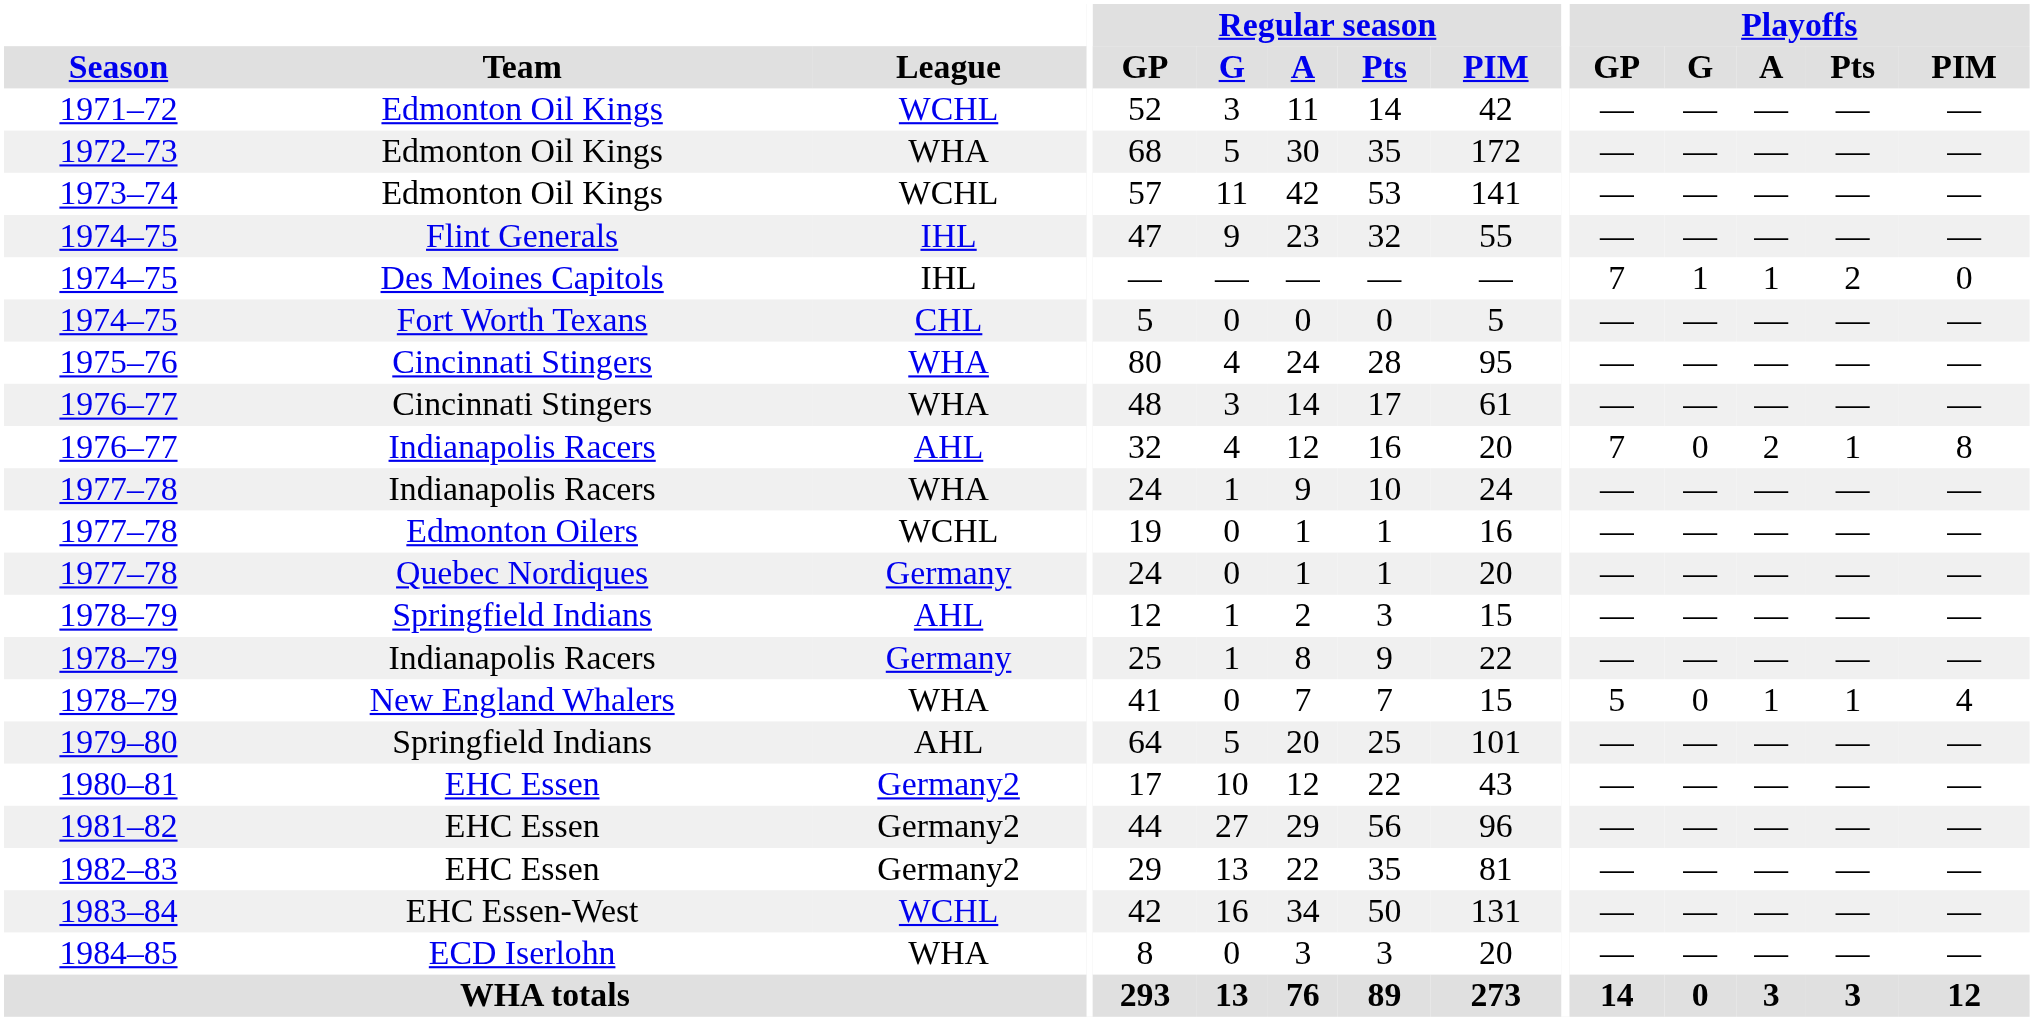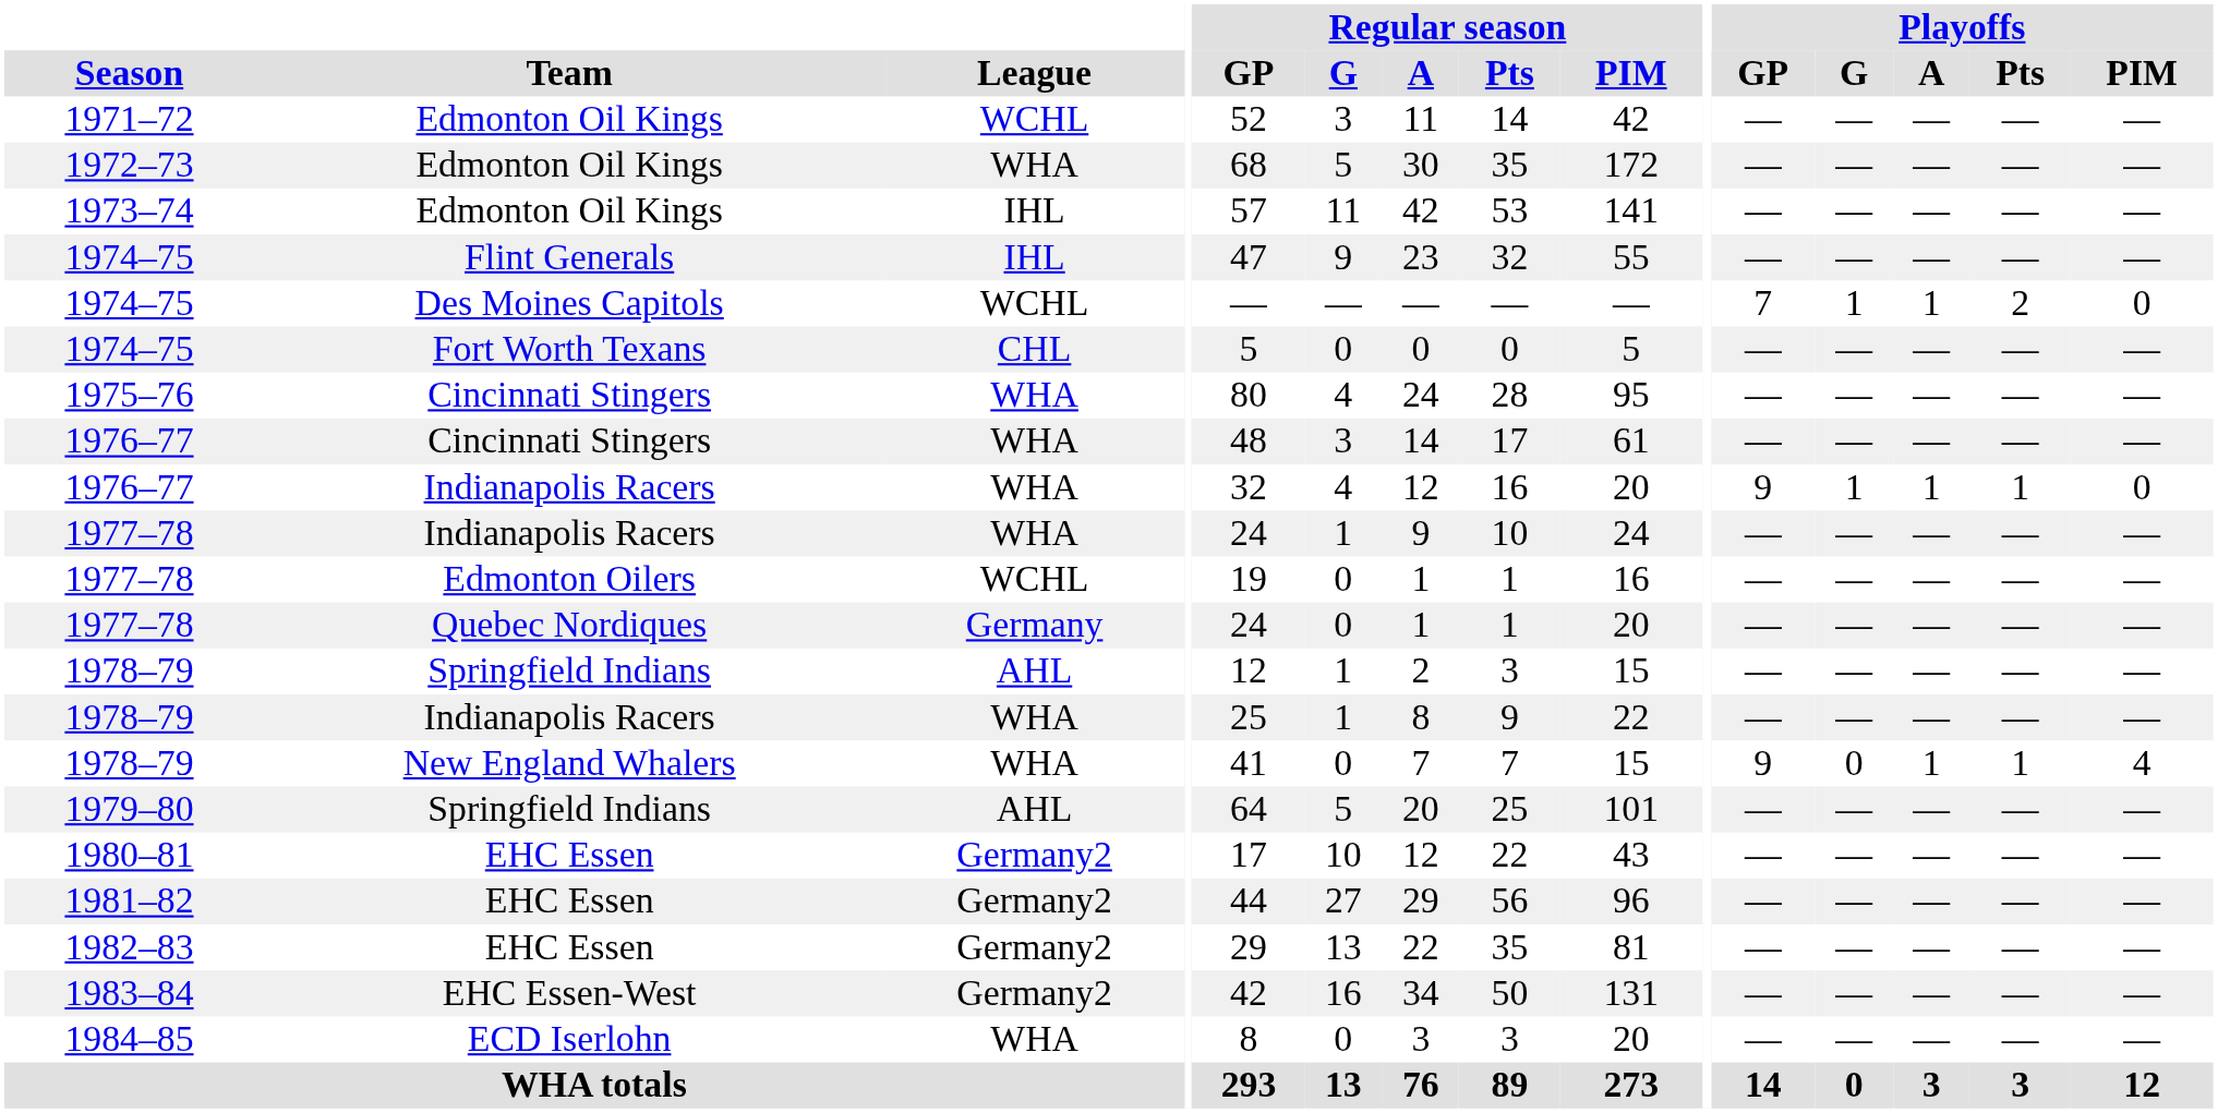 <table border="0" cellpadding="1" cellspacing="0" style="text-align:center; width:60em">
 <tr bgcolor="#e0e0e0">
 <th colspan="3" bgcolor="#ffffff"></th>
 <th rowspan="99" bgcolor="#ffffff"></th>
 <th colspan="5"><a href='#'>Regular season</a></th>
 <th rowspan="99" bgcolor="#ffffff"></th>
 <th colspan="5"><a href='#'>Playoffs</a></th>
 </tr>
 <tr bgcolor="#e0e0e0">
 <th><a href='#'>Season</a></th>
 <th>Team</th>
 <th>League</th>
 <th>GP</th>
 <th><a href='#'>G</a></th>
 <th><a href='#'>A</a></th>
 <th><a href='#'>Pts</a></th>
 <th><a href='#'>PIM</a></th>
 <th>GP</th>
 <th>G</th>
 <th>A</th>
 <th>Pts</th>
 <th>PIM</th>
 </tr>
 <tr>
 <td><a href='#'>1971–72</a></td>
 <td><a href='#'>Edmonton Oil Kings</a></td>
 <td><a href='#'>WCHL</a></td>
 <td>52</td>
 <td>3</td>
 <td>11</td>
 <td>14</td>
 <td>42</td>
 <td>—</td>
 <td>—</td>
 <td>—</td>
 <td>—</td>
 <td>—</td>
 </tr>
 <tr bgcolor="#f0f0f0">
 <td><a href='#'>1972–73</a></td>
 <td>Edmonton Oil Kings</td>
 <td>WHA</td>
 <td>68</td>
 <td>5</td>
 <td>30</td>
 <td>35</td>
 <td>172</td>
 <td>—</td>
 <td>—</td>
 <td>—</td>
 <td>—</td>
 <td>—</td>
 </tr>
 <tr>
 <td><a href='#'>1973–74</a></td>
 <td>Edmonton Oil Kings</td>
-<td>WCHL</td>
+<td>IHL</td>
 <td>57</td>
 <td>11</td>
 <td>42</td>
 <td>53</td>
 <td>141</td>
 <td>—</td>
 <td>—</td>
 <td>—</td>
 <td>—</td>
 <td>—</td>
 </tr>
 <tr bgcolor="#f0f0f0">
 <td><a href='#'>1974–75</a></td>
 <td><a href='#'>Flint Generals</a></td>
 <td><a href='#'>IHL</a></td>
 <td>47</td>
 <td>9</td>
 <td>23</td>
 <td>32</td>
 <td>55</td>
 <td>—</td>
 <td>—</td>
 <td>—</td>
 <td>—</td>
 <td>—</td>
 </tr>
 <tr>
 <td><a href='#'>1974–75</a></td>
 <td><a href='#'>Des Moines Capitols</a></td>
-<td>IHL</td>
+<td>WCHL</td>
 <td>—</td>
 <td>—</td>
 <td>—</td>
 <td>—</td>
 <td>—</td>
 <td>7</td>
 <td>1</td>
 <td>1</td>
 <td>2</td>
 <td>0</td>
 </tr>
 <tr bgcolor="#f0f0f0">
 <td><a href='#'>1974–75</a></td>
 <td><a href='#'>Fort Worth Texans</a></td>
 <td><a href='#'>CHL</a></td>
 <td>5</td>
 <td>0</td>
 <td>0</td>
 <td>0</td>
 <td>5</td>
 <td>—</td>
 <td>—</td>
 <td>—</td>
 <td>—</td>
 <td>—</td>
 </tr>
 <tr>
 <td><a href='#'>1975–76</a></td>
 <td><a href='#'>Cincinnati Stingers</a></td>
 <td><a href='#'>WHA</a></td>
 <td>80</td>
 <td>4</td>
 <td>24</td>
 <td>28</td>
 <td>95</td>
 <td>—</td>
 <td>—</td>
 <td>—</td>
 <td>—</td>
 <td>—</td>
 </tr>
 <tr bgcolor="#f0f0f0">
 <td><a href='#'>1976–77</a></td>
 <td>Cincinnati Stingers</td>
 <td>WHA</td>
 <td>48</td>
 <td>3</td>
 <td>14</td>
 <td>17</td>
 <td>61</td>
 <td>—</td>
 <td>—</td>
 <td>—</td>
 <td>—</td>
 <td>—</td>
 </tr>
 <tr>
 <td><a href='#'>1976–77</a></td>
 <td><a href='#'>Indianapolis Racers</a></td>
-<td><a href='#'>AHL</a></td>
+<td>WHA</td>
 <td>32</td>
 <td>4</td>
 <td>12</td>
 <td>16</td>
 <td>20</td>
-<td>7</td>
+<td>9</td>
+<td>1</td>
+<td>1</td>
+<td>1</td>
 <td>0</td>
-<td>2</td>
-<td>1</td>
-<td>8</td>
 </tr>
 <tr bgcolor="#f0f0f0">
 <td><a href='#'>1977–78</a></td>
 <td>Indianapolis Racers</td>
 <td>WHA</td>
 <td>24</td>
 <td>1</td>
 <td>9</td>
 <td>10</td>
 <td>24</td>
 <td>—</td>
 <td>—</td>
 <td>—</td>
 <td>—</td>
 <td>—</td>
 </tr>
 <tr>
 <td><a href='#'>1977–78</a></td>
 <td><a href='#'>Edmonton Oilers</a></td>
 <td>WCHL</td>
 <td>19</td>
 <td>0</td>
 <td>1</td>
 <td>1</td>
 <td>16</td>
 <td>—</td>
 <td>—</td>
 <td>—</td>
 <td>—</td>
 <td>—</td>
 </tr>
 <tr bgcolor="#f0f0f0">
 <td><a href='#'>1977–78</a></td>
 <td><a href='#'>Quebec Nordiques</a></td>
 <td><a href='#'>Germany</a></td>
 <td>24</td>
 <td>0</td>
 <td>1</td>
 <td>1</td>
 <td>20</td>
 <td>—</td>
 <td>—</td>
 <td>—</td>
 <td>—</td>
 <td>—</td>
 </tr>
 <tr>
 <td><a href='#'>1978–79</a></td>
 <td><a href='#'>Springfield Indians</a></td>
 <td><a href='#'>AHL</a></td>
 <td>12</td>
 <td>1</td>
 <td>2</td>
 <td>3</td>
 <td>15</td>
 <td>—</td>
 <td>—</td>
 <td>—</td>
 <td>—</td>
 <td>—</td>
 </tr>
 <tr bgcolor="#f0f0f0">
 <td><a href='#'>1978–79</a></td>
 <td>Indianapolis Racers</td>
-<td><a href='#'>Germany</a></td>
+<td>WHA</td>
 <td>25</td>
 <td>1</td>
 <td>8</td>
 <td>9</td>
 <td>22</td>
 <td>—</td>
 <td>—</td>
 <td>—</td>
 <td>—</td>
 <td>—</td>
 </tr>
 <tr>
 <td><a href='#'>1978–79</a></td>
 <td><a href='#'>New England Whalers</a></td>
 <td>WHA</td>
 <td>41</td>
 <td>0</td>
 <td>7</td>
 <td>7</td>
 <td>15</td>
-<td>5</td>
+<td>9</td>
 <td>0</td>
 <td>1</td>
 <td>1</td>
 <td>4</td>
 </tr>
 <tr bgcolor="#f0f0f0">
 <td><a href='#'>1979–80</a></td>
 <td>Springfield Indians</td>
 <td>AHL</td>
 <td>64</td>
 <td>5</td>
 <td>20</td>
 <td>25</td>
 <td>101</td>
 <td>—</td>
 <td>—</td>
 <td>—</td>
 <td>—</td>
 <td>—</td>
 </tr>
 <tr>
 <td><a href='#'>1980–81</a></td>
 <td><a href='#'>EHC Essen</a></td>
 <td><a href='#'>Germany2</a></td>
 <td>17</td>
 <td>10</td>
 <td>12</td>
 <td>22</td>
 <td>43</td>
 <td>—</td>
 <td>—</td>
 <td>—</td>
 <td>—</td>
 <td>—</td>
 </tr>
 <tr bgcolor="#f0f0f0">
 <td><a href='#'>1981–82</a></td>
 <td>EHC Essen</td>
 <td>Germany2</td>
 <td>44</td>
 <td>27</td>
 <td>29</td>
 <td>56</td>
 <td>96</td>
 <td>—</td>
 <td>—</td>
 <td>—</td>
 <td>—</td>
 <td>—</td>
 </tr>
 <tr>
 <td><a href='#'>1982–83</a></td>
 <td>EHC Essen</td>
 <td>Germany2</td>
 <td>29</td>
 <td>13</td>
 <td>22</td>
 <td>35</td>
 <td>81</td>
 <td>—</td>
 <td>—</td>
 <td>—</td>
 <td>—</td>
 <td>—</td>
 </tr>
 <tr bgcolor="#f0f0f0">
 <td><a href='#'>1983–84</a></td>
 <td>EHC Essen-West</td>
-<td><a href='#'>WCHL</a></td>
+<td>Germany2</td>
 <td>42</td>
 <td>16</td>
 <td>34</td>
 <td>50</td>
 <td>131</td>
 <td>—</td>
 <td>—</td>
 <td>—</td>
 <td>—</td>
 <td>—</td>
 </tr>
 <tr>
 <td><a href='#'>1984–85</a></td>
 <td><a href='#'>ECD Iserlohn</a></td>
 <td>WHA</td>
 <td>8</td>
 <td>0</td>
 <td>3</td>
 <td>3</td>
 <td>20</td>
 <td>—</td>
 <td>—</td>
 <td>—</td>
 <td>—</td>
 <td>—</td>
 </tr>
 <tr>
 </tr>
 <tr ALIGN="center" bgcolor="#e0e0e0">
 <th colspan="3">WHA totals</th>
 <th ALIGN="center">293</th>
 <th ALIGN="center">13</th>
 <th ALIGN="center">76</th>
 <th ALIGN="center">89</th>
 <th ALIGN="center">273</th>
 <th ALIGN="center">14</th>
 <th ALIGN="center">0</th>
 <th ALIGN="center">3</th>
 <th ALIGN="center">3</th>
 <th ALIGN="center">12</th>
 </tr>
 </table>
